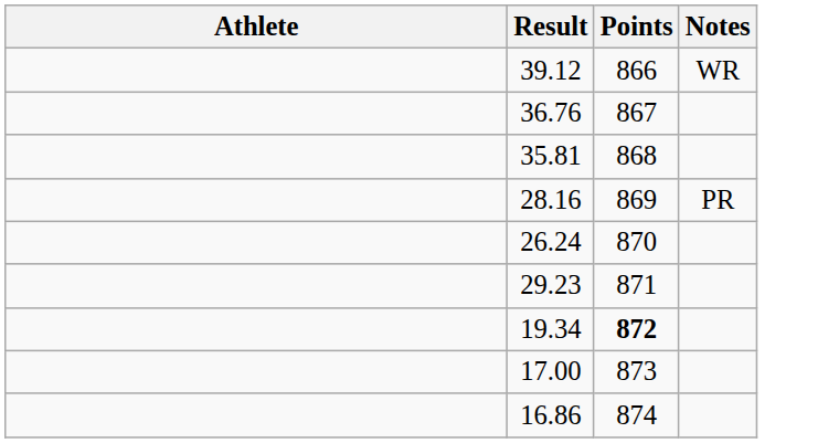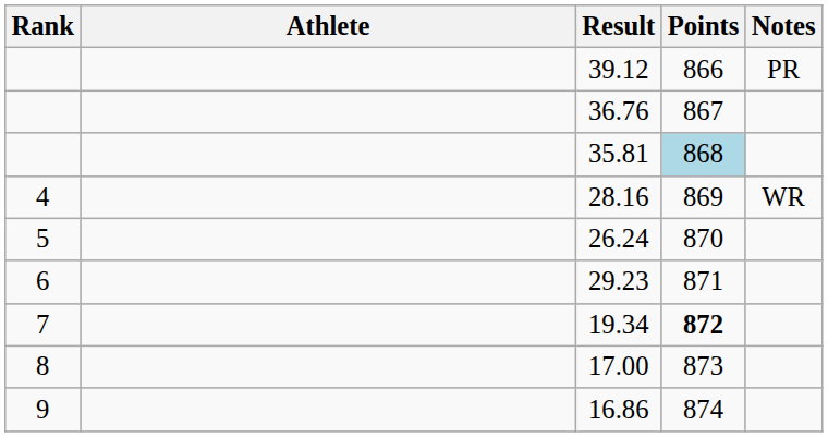 <table class="wikitable" style="text-align:center">
 <tr>
+<th>Rank</th>
 <th Style="width:18em">Athlete</th>
 <th>Result</th>
 <th>Points</th>
 <th>Notes</th>
 </tr>
 <tr>
+<td></td>
 <td style="text-align:left"></td>
 <td>39.12</td>
 <td>866</td>
-<td>WR</td>
+<td>PR</td>
 </tr>
 <tr>
+<td></td>
 <td style="text-align:left"></td>
 <td>36.76</td>
 <td>867</td>
 <td></td>
 </tr>
 <tr>
+<td></td>
 <td style="text-align:left"></td>
 <td>35.81</td>
-<td>868</td>
+<td style="background: lightblue;">868</td>
 <td></td>
 </tr>
 <tr>
+<td>4</td>
 <td style="text-align:left"></td>
 <td>28.16</td>
 <td>869</td>
-<td>PR</td>
+<td>WR</td>
 </tr>
 <tr>
+<td>5</td>
 <td style="text-align:left"></td>
 <td>26.24</td>
 <td>870</td>
 <td></td>
 </tr>
 <tr>
+<td>6</td>
 <td style="text-align:left"></td>
 <td>29.23</td>
 <td>871</td>
 <td></td>
 </tr>
 <tr>
+<td>7</td>
 <td style="text-align:left"></td>
 <td>19.34</td>
 <td><strong>872</strong></td>
 <td></td>
 </tr>
 <tr>
+<td>8</td>
 <td style="text-align:left"></td>
 <td>17.00</td>
 <td>873</td>
 <td></td>
 </tr>
 <tr>
+<td>9</td>
 <td style="text-align:left"></td>
 <td>16.86</td>
 <td>874</td>
 <td></td>
 </tr>
 </table>
